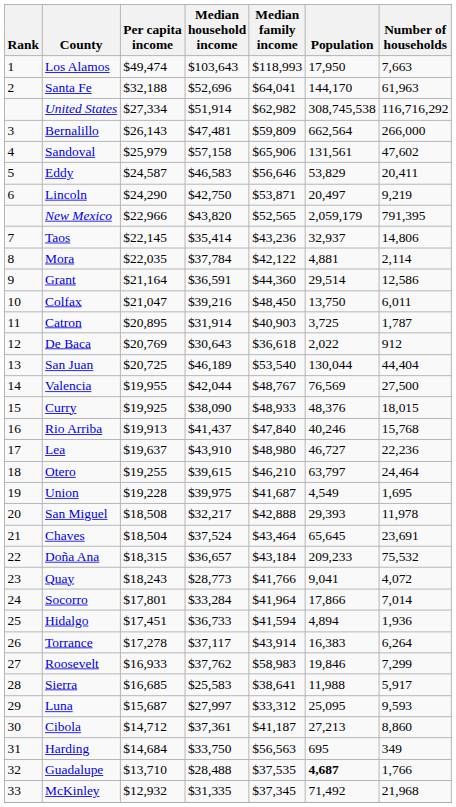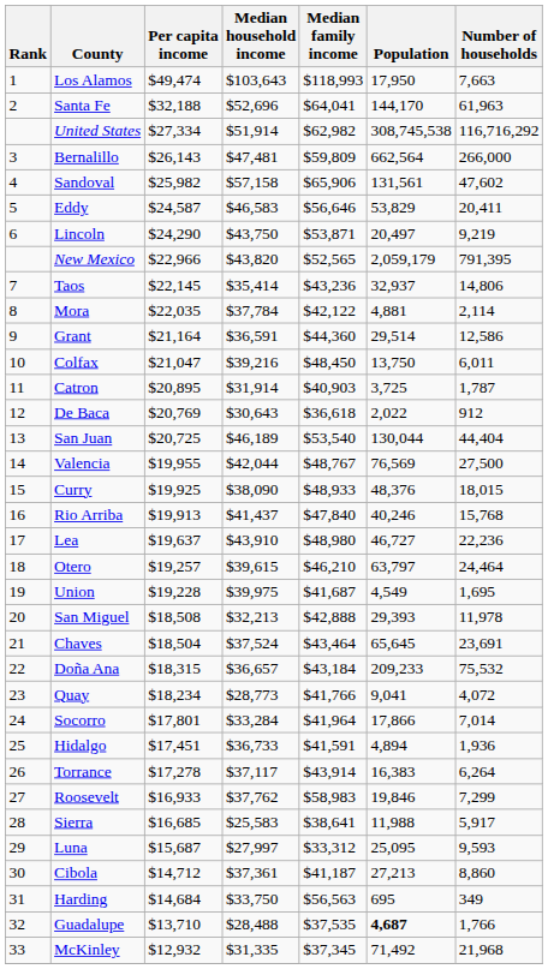 <table class="wikitable sortable">
 <tr valign=bottom>
 <th>Rank</th>
 <th>County</th>
 <th>Per capita<br>income</th>
 <th>Median<br>household<br>income</th>
 <th>Median<br>family<br>income</th>
 <th>Population</th>
 <th>Number of<br>households</th>
 </tr>
 <tr>
 <td>1</td>
 <td><a href='#'>Los Alamos</a></td>
 <td>$49,474</td>
 <td>$103,643</td>
 <td>$118,993</td>
 <td>17,950</td>
 <td>7,663</td>
 </tr>
 <tr>
 <td>2</td>
 <td><a href='#'>Santa Fe</a></td>
 <td>$32,188</td>
 <td>$52,696</td>
 <td>$64,041</td>
 <td>144,170</td>
 <td>61,963</td>
 </tr>
 <tr>
 <td></td>
 <td><em><a href='#'>United States</a></em></td>
 <td>$27,334</td>
 <td>$51,914</td>
 <td>$62,982</td>
 <td>308,745,538</td>
 <td>116,716,292</td>
 </tr>
 <tr>
 <td>3</td>
 <td><a href='#'>Bernalillo</a></td>
 <td>$26,143</td>
 <td>$47,481</td>
 <td>$59,809</td>
 <td>662,564</td>
 <td>266,000</td>
 </tr>
 <tr>
 <td>4</td>
 <td><a href='#'>Sandoval</a></td>
-<td>$25,979</td>
+<td>$25,982</td>
 <td>$57,158</td>
 <td>$65,906</td>
 <td>131,561</td>
 <td>47,602</td>
 </tr>
 <tr>
 <td>5</td>
 <td><a href='#'>Eddy</a></td>
 <td>$24,587</td>
 <td>$46,583</td>
 <td>$56,646</td>
 <td>53,829</td>
 <td>20,411</td>
 </tr>
 <tr>
 <td>6</td>
 <td><a href='#'>Lincoln</a></td>
 <td>$24,290</td>
-<td>$42,750</td>
+<td>$43,750</td>
 <td>$53,871</td>
 <td>20,497</td>
 <td>9,219</td>
 </tr>
 <tr>
 <td></td>
 <td><em><a href='#'>New Mexico</a></em></td>
 <td>$22,966</td>
 <td>$43,820</td>
 <td>$52,565</td>
 <td>2,059,179</td>
 <td>791,395</td>
 </tr>
 <tr>
 <td>7</td>
 <td><a href='#'>Taos</a></td>
 <td>$22,145</td>
 <td>$35,414</td>
 <td>$43,236</td>
 <td>32,937</td>
 <td>14,806</td>
 </tr>
 <tr>
 <td>8</td>
 <td><a href='#'>Mora</a></td>
 <td>$22,035</td>
 <td>$37,784</td>
 <td>$42,122</td>
 <td>4,881</td>
 <td>2,114</td>
 </tr>
 <tr>
 <td>9</td>
 <td><a href='#'>Grant</a></td>
 <td>$21,164</td>
 <td>$36,591</td>
 <td>$44,360</td>
 <td>29,514</td>
 <td>12,586</td>
 </tr>
 <tr>
 <td>10</td>
 <td><a href='#'>Colfax</a></td>
 <td>$21,047</td>
 <td>$39,216</td>
 <td>$48,450</td>
 <td>13,750</td>
 <td>6,011</td>
 </tr>
 <tr>
 <td>11</td>
 <td><a href='#'>Catron</a></td>
 <td>$20,895</td>
 <td>$31,914</td>
 <td>$40,903</td>
 <td>3,725</td>
 <td>1,787</td>
 </tr>
 <tr>
 <td>12</td>
 <td><a href='#'>De Baca</a></td>
 <td>$20,769</td>
 <td>$30,643</td>
 <td>$36,618</td>
 <td>2,022</td>
 <td>912</td>
 </tr>
 <tr>
 <td>13</td>
 <td><a href='#'>San Juan</a></td>
 <td>$20,725</td>
 <td>$46,189</td>
 <td>$53,540</td>
 <td>130,044</td>
 <td>44,404</td>
 </tr>
 <tr>
 <td>14</td>
 <td><a href='#'>Valencia</a></td>
 <td>$19,955</td>
 <td>$42,044</td>
 <td>$48,767</td>
 <td>76,569</td>
 <td>27,500</td>
 </tr>
 <tr>
 <td>15</td>
 <td><a href='#'>Curry</a></td>
 <td>$19,925</td>
 <td>$38,090</td>
 <td>$48,933</td>
 <td>48,376</td>
 <td>18,015</td>
 </tr>
 <tr>
 <td>16</td>
 <td><a href='#'>Rio Arriba</a></td>
 <td>$19,913</td>
 <td>$41,437</td>
 <td>$47,840</td>
 <td>40,246</td>
 <td>15,768</td>
 </tr>
 <tr>
 <td>17</td>
 <td><a href='#'>Lea</a></td>
 <td>$19,637</td>
 <td>$43,910</td>
 <td>$48,980</td>
 <td>46,727</td>
 <td>22,236</td>
 </tr>
 <tr>
 <td>18</td>
 <td><a href='#'>Otero</a></td>
-<td>$19,255</td>
+<td>$19,257</td>
 <td>$39,615</td>
 <td>$46,210</td>
 <td>63,797</td>
 <td>24,464</td>
 </tr>
 <tr>
 <td>19</td>
 <td><a href='#'>Union</a></td>
 <td>$19,228</td>
 <td>$39,975</td>
 <td>$41,687</td>
 <td>4,549</td>
 <td>1,695</td>
 </tr>
 <tr>
 <td>20</td>
 <td><a href='#'>San Miguel</a></td>
 <td>$18,508</td>
-<td>$32,217</td>
+<td>$32,213</td>
 <td>$42,888</td>
 <td>29,393</td>
 <td>11,978</td>
 </tr>
 <tr>
 <td>21</td>
 <td><a href='#'>Chaves</a></td>
 <td>$18,504</td>
 <td>$37,524</td>
 <td>$43,464</td>
 <td>65,645</td>
 <td>23,691</td>
 </tr>
 <tr>
 <td>22</td>
 <td><a href='#'>Doña Ana</a></td>
 <td>$18,315</td>
 <td>$36,657</td>
 <td>$43,184</td>
 <td>209,233</td>
 <td>75,532</td>
 </tr>
 <tr>
 <td>23</td>
 <td><a href='#'>Quay</a></td>
-<td>$18,243</td>
+<td>$18,234</td>
 <td>$28,773</td>
 <td>$41,766</td>
 <td>9,041</td>
 <td>4,072</td>
 </tr>
 <tr>
 <td>24</td>
 <td><a href='#'>Socorro</a></td>
 <td>$17,801</td>
 <td>$33,284</td>
 <td>$41,964</td>
 <td>17,866</td>
 <td>7,014</td>
 </tr>
 <tr>
 <td>25</td>
 <td><a href='#'>Hidalgo</a></td>
 <td>$17,451</td>
 <td>$36,733</td>
-<td>$41,594</td>
+<td>$41,591</td>
 <td>4,894</td>
 <td>1,936</td>
 </tr>
 <tr>
 <td>26</td>
 <td><a href='#'>Torrance</a></td>
 <td>$17,278</td>
 <td>$37,117</td>
 <td>$43,914</td>
 <td>16,383</td>
 <td>6,264</td>
 </tr>
 <tr>
 <td>27</td>
 <td><a href='#'>Roosevelt</a></td>
 <td>$16,933</td>
 <td>$37,762</td>
 <td>$58,983</td>
 <td>19,846</td>
 <td>7,299</td>
 </tr>
 <tr>
 <td>28</td>
 <td><a href='#'>Sierra</a></td>
 <td>$16,685</td>
 <td>$25,583</td>
 <td>$38,641</td>
 <td>11,988</td>
 <td>5,917</td>
 </tr>
 <tr>
 <td>29</td>
 <td><a href='#'>Luna</a></td>
 <td>$15,687</td>
 <td>$27,997</td>
 <td>$33,312</td>
 <td>25,095</td>
 <td>9,593</td>
 </tr>
 <tr>
 <td>30</td>
 <td><a href='#'>Cibola</a></td>
 <td>$14,712</td>
 <td>$37,361</td>
 <td>$41,187</td>
 <td>27,213</td>
 <td>8,860</td>
 </tr>
 <tr>
 <td>31</td>
 <td><a href='#'>Harding</a></td>
 <td>$14,684</td>
 <td>$33,750</td>
 <td>$56,563</td>
 <td>695</td>
 <td>349</td>
 </tr>
 <tr>
 <td>32</td>
 <td><a href='#'>Guadalupe</a></td>
 <td>$13,710</td>
 <td>$28,488</td>
 <td>$37,535</td>
 <td><strong>4,687</strong></td>
 <td>1,766</td>
 </tr>
 <tr>
 <td>33</td>
 <td><a href='#'>McKinley</a></td>
 <td>$12,932</td>
 <td>$31,335</td>
 <td>$37,345</td>
 <td>71,492</td>
 <td>21,968</td>
 </tr>
 <tr>
 </tr>
 </table>
